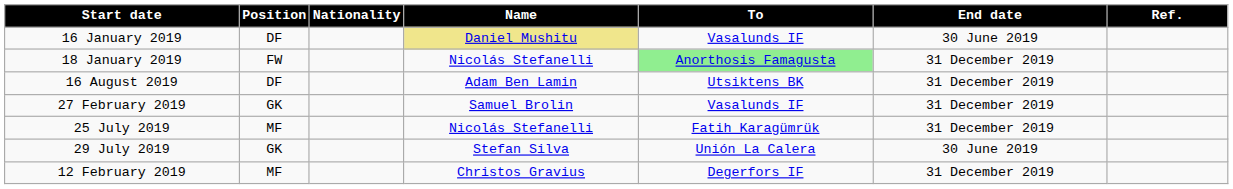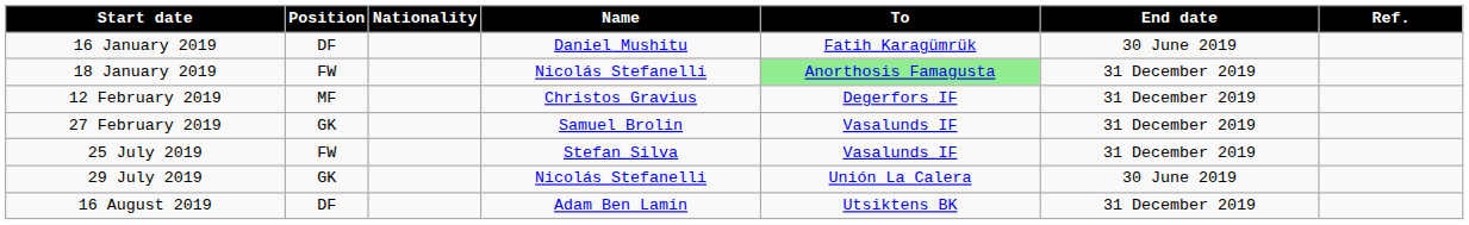 <table class="wikitable"  style="text-align:center; font-size:90%; ">
 <tr>
 <th style="background:#000000; color:white; width:200px;">Start date</th>
 <th style="background:#000000; color:white; width:50px;">Position</th>
 <th style="background:#000000; color:white; width:50px;">Nationality</th>
 <th style="background:#000000; color:white; width:200px;">Name</th>
 <th style="background:#000000; color:white; width:200px;">To</th>
 <th style="background:#000000; color:white; width:200px;">End date</th>
 <th style="background:#000000; color:white; width:100px;">Ref.</th>
 </tr>
 <tr>
 <td>16 January 2019</td>
 <td>DF</td>
 <td></td>
-<td style="background: khaki;"><a href='#'>Daniel Mushitu</a></td>
-<td><a href='#'>Vasalunds IF</a></td>
+<td><a href='#'>Daniel Mushitu</a></td>
+<td><a href='#'>Fatih Karagümrük</a></td>
 <td>30 June 2019</td>
 <td></td>
 </tr>
 <tr>
 <td>18 January 2019</td>
 <td>FW</td>
 <td></td>
 <td><a href='#'>Nicolás Stefanelli</a></td>
 <td style="background: lightgreen;"><a href='#'>Anorthosis Famagusta</a></td>
 <td>31 December 2019</td>
 <td></td>
 </tr>
 <tr>
-<td>16 August 2019</td>
-<td>DF</td>
+<td>12 February 2019</td>
+<td>MF</td>
 <td></td>
-<td><a href='#'>Adam Ben Lamin</a></td>
-<td><a href='#'>Utsiktens BK</a></td>
+<td><a href='#'>Christos Gravius</a></td>
+<td><a href='#'>Degerfors IF</a></td>
 <td>31 December 2019</td>
 <td></td>
 </tr>
 <tr>
 <td>27 February 2019</td>
 <td>GK</td>
 <td></td>
 <td><a href='#'>Samuel Brolin</a></td>
 <td><a href='#'>Vasalunds IF</a></td>
 <td>31 December 2019</td>
 <td></td>
 </tr>
 <tr>
 <td>25 July 2019</td>
-<td>MF</td>
+<td>FW</td>
 <td></td>
-<td><a href='#'>Nicolás Stefanelli</a></td>
-<td><a href='#'>Fatih Karagümrük</a></td>
+<td><a href='#'>Stefan Silva</a></td>
+<td><a href='#'>Vasalunds IF</a></td>
 <td>31 December 2019</td>
 <td></td>
 </tr>
 <tr>
 <td>29 July 2019</td>
 <td>GK</td>
 <td></td>
-<td><a href='#'>Stefan Silva</a></td>
+<td><a href='#'>Nicolás Stefanelli</a></td>
 <td><a href='#'>Unión La Calera</a></td>
 <td>30 June 2019</td>
 <td></td>
 </tr>
 <tr>
-<td>12 February 2019</td>
-<td>MF</td>
+<td>16 August 2019</td>
+<td>DF</td>
 <td></td>
-<td><a href='#'>Christos Gravius</a></td>
-<td><a href='#'>Degerfors IF</a></td>
+<td><a href='#'>Adam Ben Lamin</a></td>
+<td><a href='#'>Utsiktens BK</a></td>
 <td>31 December 2019</td>
 <td></td>
 </tr>
 </table>
